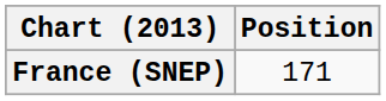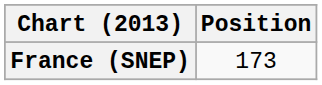 <table class="wikitable plainrowheaders" style="text-align:center">
 <tr>
 <th scope="col">Chart (2013)</th>
 <th scope="col">Position</th>
 </tr>
 <tr>
 <th scope="row">France (SNEP)</th>
-<td>171</td>
+<td>173</td>
 </tr>
 </table>
